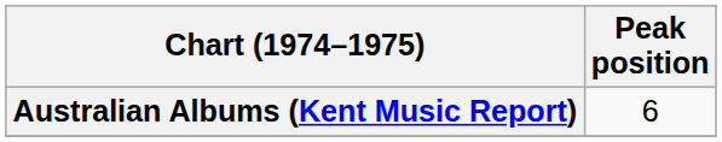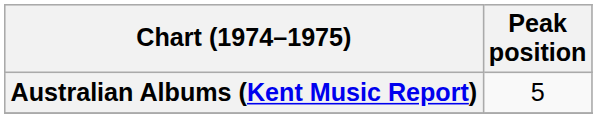 <table class="wikitable sortable plainrowheaders">
 <tr>
 <th scope="col">Chart (1974–1975)</th>
 <th scope="col">Peak<br>position</th>
 </tr>
 <tr>
 <th scope="row">Australian Albums (<a href='#'>Kent Music Report</a>)</th>
-<td align="center">6</td>
+<td align="center">5</td>
 </tr>
 <tr>
 </tr>
 <tr>
 </tr>
 <tr>
 </tr>
 <tr>
 </tr>
 <tr>
 </tr>
 <tr>
 </tr>
 </table>
